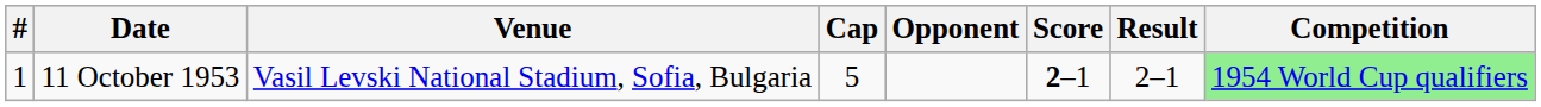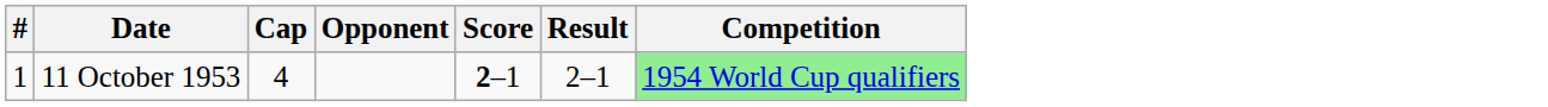 <table class="wikitable sortable">
 <tr>
 <th>#</th>
 <th>Date</th>
-<th>Venue</th>
 <th>Cap</th>
 <th>Opponent</th>
 <th>Score</th>
 <th>Result</th>
 <th>Competition</th>
 </tr>
 <tr>
 <td>1</td>
 <td>11 October 1953</td>
-<td><a href='#'>Vasil Levski National Stadium</a>, <a href='#'>Sofia</a>, Bulgaria</td>
-<td align=center>5</td>
+<td align=center>4</td>
 <td></td>
 <td align=center><strong>2</strong>–1</td>
 <td align=center>2–1</td>
 <td style="background: lightgreen;"><a href='#'>1954 World Cup qualifiers</a></td>
 </tr>
 </table>
